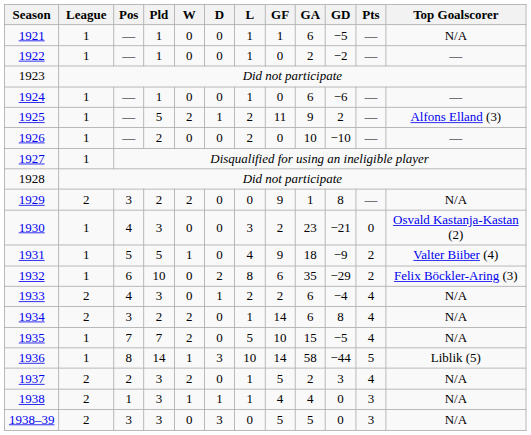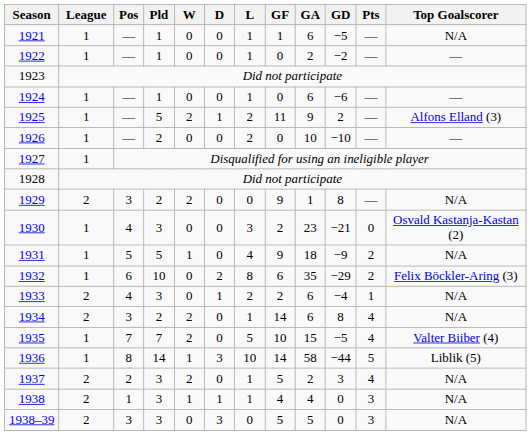 <table class="wikitable" style="text-align: center">
 <tr>
 <th width=60px>Season</th>
 <th width=60px>League</th>
 <th width=30px>Pos</th>
 <th width=30px>Pld</th>
 <th width=30px>W</th>
 <th width=30px>D</th>
 <th width=30px>L</th>
 <th width=30px>GF</th>
 <th width=30px>GA</th>
 <th width=30px>GD</th>
 <th width=30px>Pts</th>
 <th width=165px>Top Goalscorer</th>
 </tr>
 <tr>
 <td><a href='#'>1921</a></td>
 <td>1</td>
 <td>—</td>
 <td>1</td>
 <td>0</td>
 <td>0</td>
 <td>1</td>
 <td>1</td>
 <td>6</td>
 <td>−5</td>
 <td>—</td>
 <td>N/A</td>
 </tr>
 <tr>
 <td><a href='#'>1922</a></td>
 <td>1</td>
 <td>—</td>
 <td>1</td>
 <td>0</td>
 <td>0</td>
 <td>1</td>
 <td>0</td>
 <td>2</td>
 <td>−2</td>
 <td>—</td>
 <td>—</td>
 </tr>
 <tr>
 <td>1923</td>
 <td colspan=11><em>Did not participate</em></td>
 </tr>
 <tr>
 <td><a href='#'>1924</a></td>
 <td>1</td>
 <td>—</td>
 <td>1</td>
 <td>0</td>
 <td>0</td>
 <td>1</td>
 <td>0</td>
 <td>6</td>
 <td>−6</td>
 <td>—</td>
 <td>—</td>
 </tr>
 <tr>
 <td><a href='#'>1925</a></td>
 <td>1</td>
 <td>—</td>
 <td>5</td>
 <td>2</td>
 <td>1</td>
 <td>2</td>
 <td>11</td>
 <td>9</td>
 <td>2</td>
 <td>—</td>
 <td><a href='#'>Alfons Elland</a> (3)</td>
 </tr>
 <tr>
 <td><a href='#'>1926</a></td>
 <td>1</td>
 <td>—</td>
 <td>2</td>
 <td>0</td>
 <td>0</td>
 <td>2</td>
 <td>0</td>
 <td>10</td>
 <td>−10</td>
 <td>—</td>
 <td>—</td>
 </tr>
 <tr>
 <td><a href='#'>1927</a></td>
 <td>1</td>
 <td colspan=10><em>Disqualified for using an ineligible player</em></td>
 </tr>
 <tr>
 <td>1928</td>
 <td colspan=11><em>Did not participate</em></td>
 </tr>
 <tr>
 <td><a href='#'>1929</a></td>
 <td>2</td>
 <td>3</td>
 <td>2</td>
 <td>2</td>
 <td>0</td>
 <td>0</td>
 <td>9</td>
 <td>1</td>
 <td>8</td>
 <td>—</td>
 <td>N/A</td>
 </tr>
 <tr>
 <td><a href='#'>1930</a></td>
 <td>1</td>
 <td>4</td>
 <td>3</td>
 <td>0</td>
 <td>0</td>
 <td>3</td>
 <td>2</td>
 <td>23</td>
 <td>−21</td>
 <td>0</td>
 <td><a href='#'>Osvald Kastanja-Kastan</a> (2)</td>
 </tr>
 <tr>
 <td><a href='#'>1931</a></td>
 <td>1</td>
 <td>5</td>
 <td>5</td>
 <td>1</td>
 <td>0</td>
 <td>4</td>
 <td>9</td>
 <td>18</td>
 <td>−9</td>
 <td>2</td>
-<td><a href='#'>Valter Biiber</a> (4)</td>
+<td>N/A</td>
 </tr>
 <tr>
 <td><a href='#'>1932</a></td>
 <td>1</td>
 <td>6</td>
 <td>10</td>
 <td>0</td>
 <td>2</td>
 <td>8</td>
 <td>6</td>
 <td>35</td>
 <td>−29</td>
 <td>2</td>
 <td><a href='#'>Felix Böckler-Aring</a> (3)</td>
 </tr>
 <tr>
 <td><a href='#'>1933</a></td>
 <td>2</td>
 <td>4</td>
 <td>3</td>
 <td>0</td>
 <td>1</td>
 <td>2</td>
 <td>2</td>
 <td>6</td>
 <td>−4</td>
-<td>4</td>
+<td>1</td>
 <td>N/A</td>
 </tr>
 <tr>
 <td><a href='#'>1934</a></td>
 <td>2</td>
 <td>3</td>
 <td>2</td>
 <td>2</td>
 <td>0</td>
 <td>1</td>
 <td>14</td>
 <td>6</td>
 <td>8</td>
 <td>4</td>
 <td>N/A</td>
 </tr>
 <tr>
 <td><a href='#'>1935</a></td>
 <td>1</td>
 <td>7</td>
 <td>7</td>
 <td>2</td>
 <td>0</td>
 <td>5</td>
 <td>10</td>
 <td>15</td>
 <td>−5</td>
 <td>4</td>
-<td>N/A</td>
+<td><a href='#'>Valter Biiber</a> (4)</td>
 </tr>
 <tr>
 <td><a href='#'>1936</a></td>
 <td>1</td>
 <td>8</td>
 <td>14</td>
 <td>1</td>
 <td>3</td>
 <td>10</td>
 <td>14</td>
 <td>58</td>
 <td>−44</td>
 <td>5</td>
 <td>Liblik (5)</td>
 </tr>
 <tr>
 <td><a href='#'>1937</a></td>
 <td>2</td>
 <td>2</td>
 <td>3</td>
 <td>2</td>
 <td>0</td>
 <td>1</td>
 <td>5</td>
 <td>2</td>
 <td>3</td>
 <td>4</td>
 <td>N/A</td>
 </tr>
 <tr>
 <td><a href='#'>1938</a></td>
 <td>2</td>
 <td>1</td>
 <td>3</td>
 <td>1</td>
 <td>1</td>
 <td>1</td>
 <td>4</td>
 <td>4</td>
 <td>0</td>
 <td>3</td>
 <td>N/A</td>
 </tr>
 <tr>
 <td><a href='#'>1938–39</a></td>
 <td>2</td>
 <td>3</td>
 <td>3</td>
 <td>0</td>
 <td>3</td>
 <td>0</td>
 <td>5</td>
 <td>5</td>
 <td>0</td>
 <td>3</td>
 <td>N/A</td>
 </tr>
 </table>
